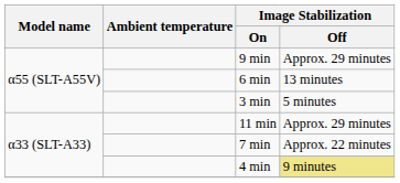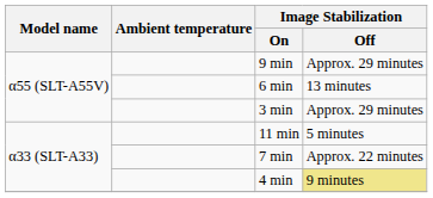 <table class="wikitable">
 <tr>
 <th rowspan="2">Model name</th>
 <th rowspan="2">Ambient temperature</th>
 <th colspan="2">Image Stabilization</th>
 </tr>
 <tr>
 <th>On</th>
 <th>Off</th>
 </tr>
 <tr>
 <td rowspan="3">α55 (SLT-A55V)</td>
 <td></td>
 <td>9 min</td>
 <td>Approx. 29 minutes</td>
 </tr>
 <tr>
 <td></td>
 <td>6 min</td>
 <td>13 minutes</td>
 </tr>
 <tr>
 <td></td>
 <td>3 min</td>
-<td>5 minutes</td>
+<td>Approx. 29 minutes</td>
 </tr>
 <tr>
 <td rowspan="3">α33 (SLT-A33)</td>
 <td></td>
 <td>11 min</td>
-<td>Approx. 29 minutes</td>
+<td>5 minutes</td>
 </tr>
 <tr>
 <td></td>
 <td>7 min</td>
 <td>Approx. 22 minutes</td>
 </tr>
 <tr>
 <td></td>
 <td>4 min</td>
 <td style="background: khaki;">9 minutes</td>
 </tr>
 <tr>
 </tr>
 </table>
